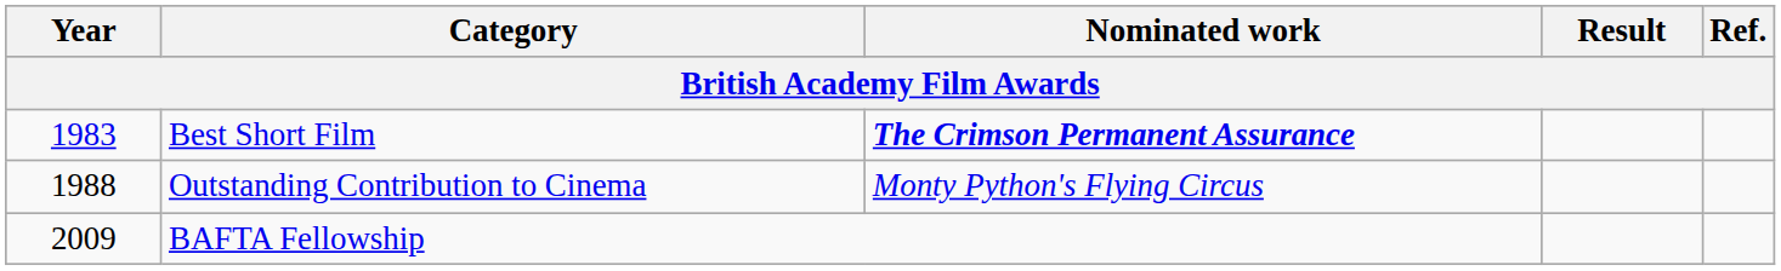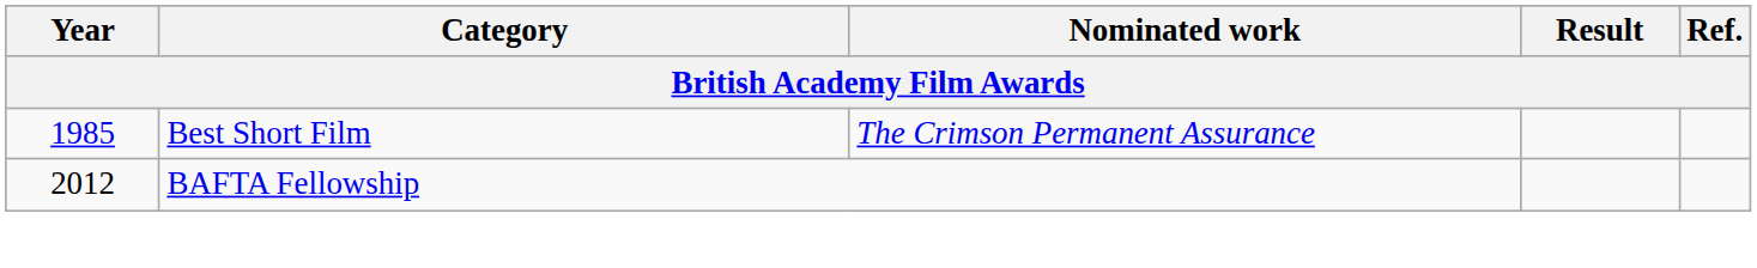 <table class=wikitable>
 <tr>
 <th scope="col" style="width:5em;">Year</th>
 <th scope="col" style="width:26em;">Category</th>
 <th scope="col" style="width:25em;">Nominated work</th>
 <th scope="col" style="width:5em;">Result</th>
 <th>Ref.</th>
 </tr>
 <tr>
 <th colspan=5><a href='#'>British Academy Film Awards</a></th>
 </tr>
 <tr>
-<td style="text-align:center;"><a href='#'>1983</a></td>
+<td style="text-align:center;"><a href='#'>1985</a></td>
 <td><a href='#'>Best Short Film</a></td>
-<td><strong><em><a href='#'>The Crimson Permanent Assurance</a></em></strong></td>
+<td><em><a href='#'>The Crimson Permanent Assurance</a></em></td>
 <td></td>
 <td></td>
 </tr>
 <tr>
-<td style="text-align:center;">1988</td>
-<td><a href='#'>Outstanding Contribution to Cinema</a></td>
-<td><em><a href='#'>Monty Python's Flying Circus</a></em></td>
-<td></td>
-<td></td>
-</tr>
-<tr>
-<td style="text-align:center;">2009</td>
+<td style="text-align:center;">2012</td>
 <td colspan=2><a href='#'>BAFTA Fellowship</a></td>
 <td></td>
 <td></td>
 </tr>
 </table>
